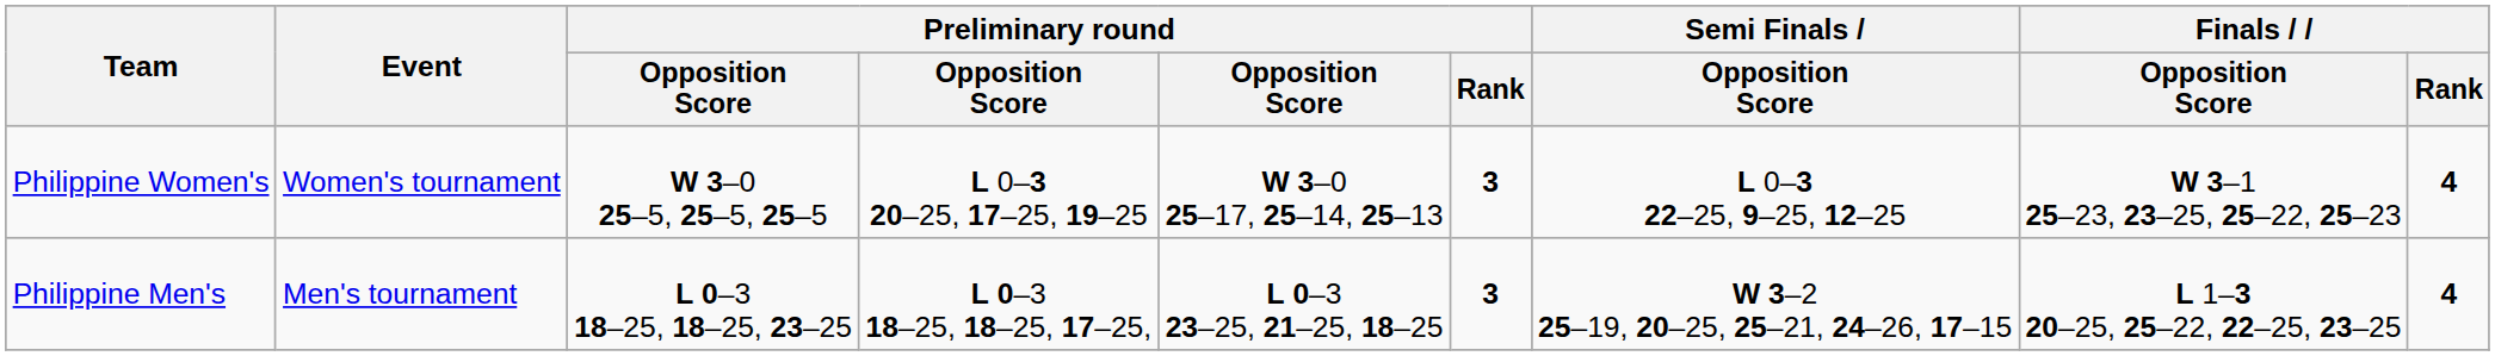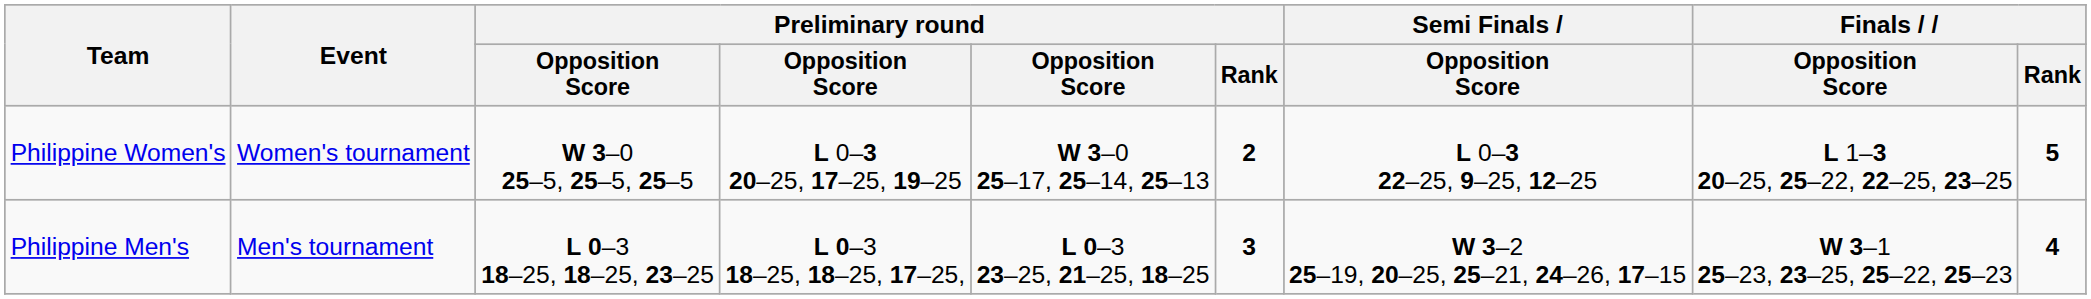 <table class="wikitable" style="font-size:90%">
 <tr>
 <th rowspan=2>Team</th>
 <th rowspan=2>Event</th>
 <th colspan=4>Preliminary round</th>
 <th colspan=1>Semi Finals / </th>
 <th colspan=3>Finals /  / </th>
 </tr>
 <tr style="font-size:95%">
 <th>Opposition<br>Score</th>
 <th>Opposition<br>Score</th>
 <th>Opposition<br>Score</th>
 <th>Rank</th>
 <th>Opposition<br>Score</th>
 <th>Opposition<br>Score</th>
 <th>Rank</th>
 </tr>
 <tr align=center>
 <td align=left><a href='#'>Philippine Women's</a></td>
 <td align=left><a href='#'>Women's tournament</a></td>
 <td><br> <strong>W</strong> <strong>3</strong>–0 <br> <strong>25</strong>–5, <strong>25</strong>–5, <strong>25</strong>–5</td>
 <td><br> <strong>L</strong> 0–<strong>3</strong> <br> <strong>20</strong>–25, <strong>17</strong>–25, <strong>19</strong>–25</td>
 <td><br> <strong>W</strong> <strong>3</strong>–0 <br> <strong>25</strong>–17, <strong>25</strong>–14, <strong>25</strong>–13</td>
-<td><strong>3</strong></td>
+<td><strong>2</strong></td>
 <td><br> <strong>L</strong> 0–<strong>3</strong> <br> <strong>22</strong>–25, <strong>9</strong>–25, <strong>12</strong>–25</td>
-<td><br> <strong>W</strong> <strong>3</strong>–1 <br> <strong>25</strong>–23, <strong>23</strong>–25, <strong>25</strong>–22, <strong>25</strong>–23</td>
-<td><strong>4</strong></td>
+<td><br> <strong>L</strong> 1–<strong>3</strong> <br> <strong>20</strong>–25, <strong>25</strong>–22, <strong>22</strong>–25, <strong>23</strong>–25</td>
+<td><strong>5</strong></td>
 </tr>
 <tr align=center>
 <td align=left><a href='#'>Philippine Men's</a></td>
 <td align=left><a href='#'>Men's tournament</a></td>
 <td><br> <strong>L</strong> <strong>0</strong>–3 <br> <strong>18</strong>–25, <strong>18</strong>–25, <strong>23</strong>–25</td>
 <td><br> <strong>L</strong> <strong>0</strong>–3 <br> <strong>18</strong>–25, <strong>18</strong>–25, <strong>17</strong>–25,</td>
 <td><br> <strong>L</strong> <strong>0</strong>–3 <br> <strong>23</strong>–25, <strong>21</strong>–25, <strong>18</strong>–25</td>
 <td><strong>3</strong></td>
 <td><br> <strong>W</strong> <strong>3</strong>–2 <br> <strong>25</strong>–19, <strong>20</strong>–25, <strong>25</strong>–21, <strong>24</strong>–26, <strong>17</strong>–15</td>
-<td><br> <strong>L</strong> 1–<strong>3</strong> <br> <strong>20</strong>–25, <strong>25</strong>–22, <strong>22</strong>–25, <strong>23</strong>–25</td>
+<td><br> <strong>W</strong> <strong>3</strong>–1 <br> <strong>25</strong>–23, <strong>23</strong>–25, <strong>25</strong>–22, <strong>25</strong>–23</td>
 <td><strong>4</strong></td>
 </tr>
 </table>
